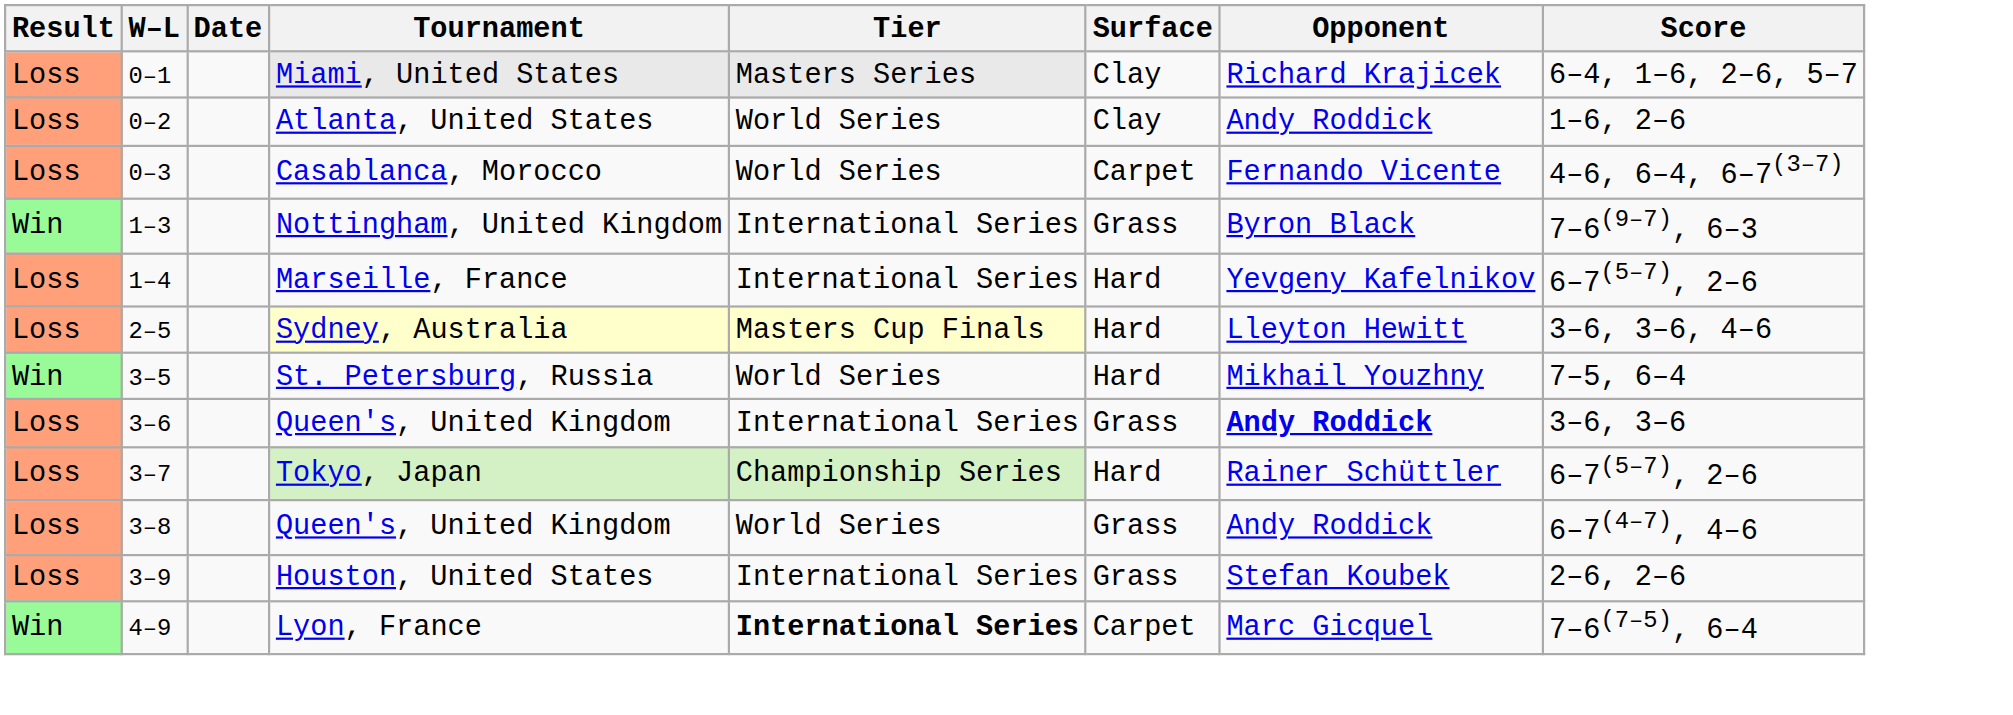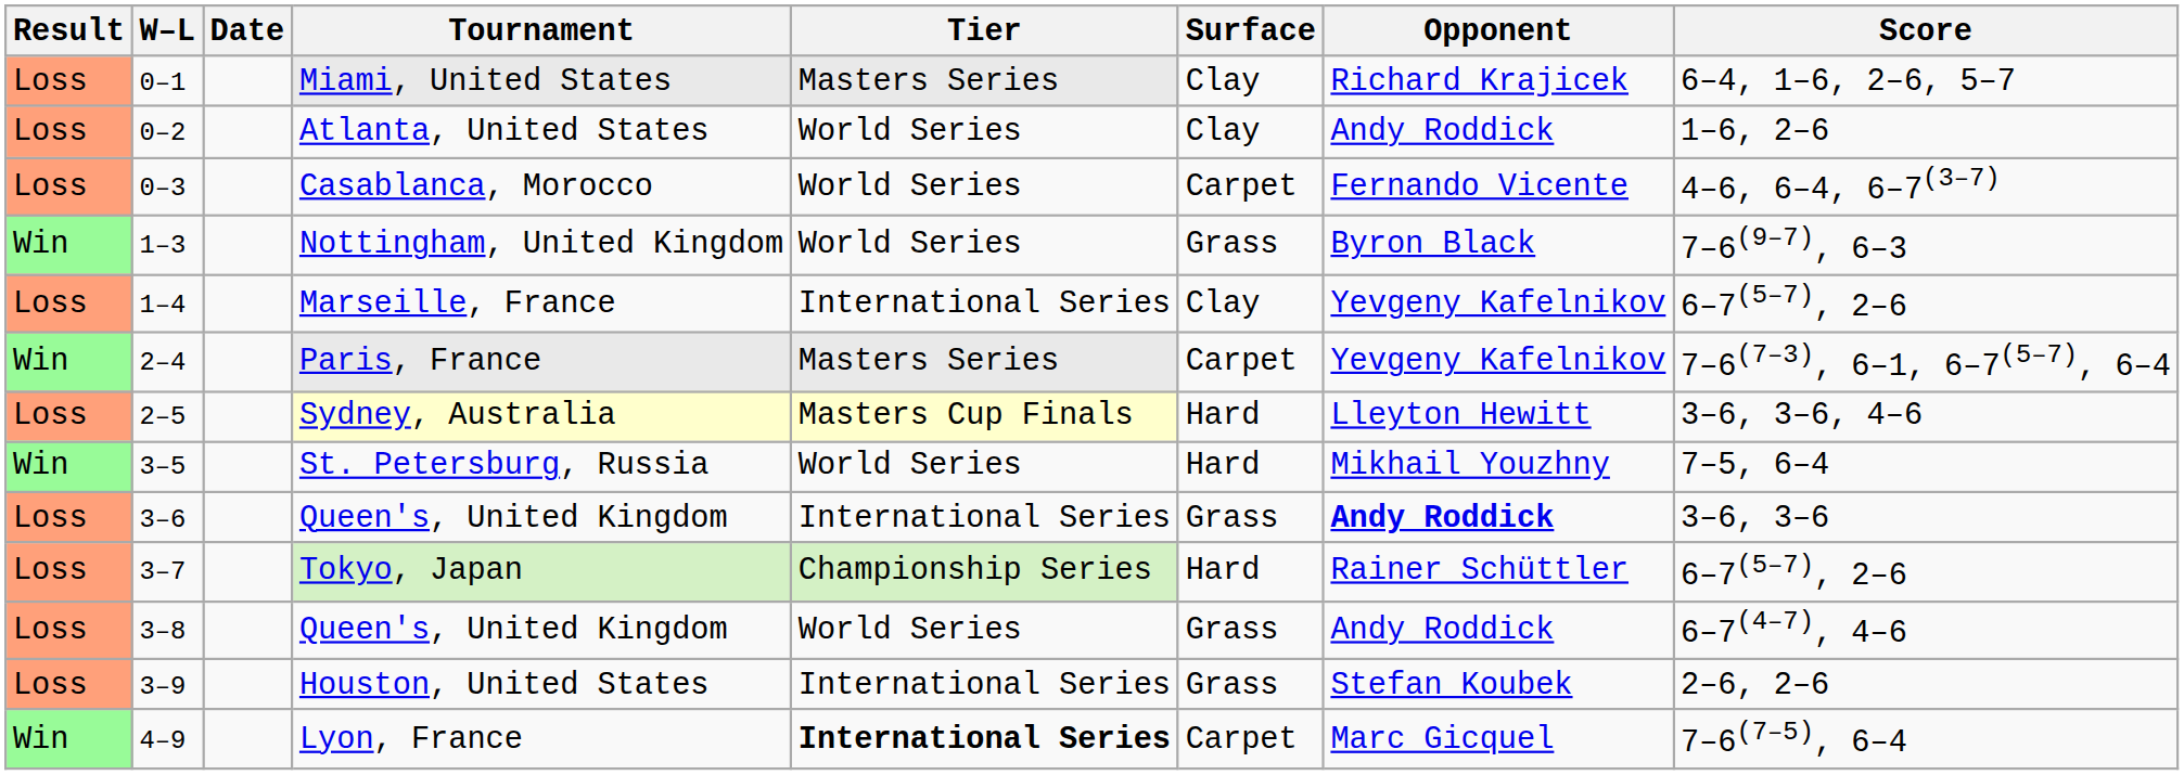 <table class="sortable wikitable">
 <tr>
 <th>Result</th>
 <th class="unsortable">W–L</th>
 <th>Date</th>
 <th>Tournament</th>
 <th>Tier</th>
 <th>Surface</th>
 <th>Opponent</th>
 <th class="unsortable">Score</th>
 </tr>
 <tr>
 <td style="background:#ffa07a;">Loss</td>
 <td><small>0–1</small></td>
 <td><a href='#'></a></td>
 <td style="background:#e9e9e9;"><a href='#'>Miami</a>, United States</td>
 <td style="background:#e9e9e9;">Masters Series</td>
 <td>Clay</td>
 <td> <a href='#'>Richard Krajicek</a></td>
 <td>6–4, 1–6, 2–6, 5–7</td>
 </tr>
 <tr>
 <td style="background:#ffa07a;">Loss</td>
 <td><small>0–2</small></td>
 <td><a href='#'></a></td>
 <td><a href='#'>Atlanta</a>, United States</td>
 <td>World Series</td>
 <td>Clay</td>
 <td> <a href='#'>Andy Roddick</a></td>
 <td>1–6, 2–6</td>
 </tr>
 <tr>
 <td style="background:#ffa07a;">Loss</td>
 <td><small>0–3</small></td>
 <td><a href='#'></a></td>
 <td><a href='#'>Casablanca</a>, Morocco</td>
 <td>World Series</td>
 <td>Carpet</td>
 <td> <a href='#'>Fernando Vicente</a></td>
 <td>4–6, 6–4, 6–7<sup>(3–7)</sup></td>
 </tr>
 <tr>
 <td style="background:#98fb98;">Win</td>
 <td><small>1–3</small></td>
 <td><a href='#'></a></td>
 <td><a href='#'>Nottingham</a>, United Kingdom</td>
-<td>International Series</td>
+<td>World Series</td>
 <td>Grass</td>
 <td> <a href='#'>Byron Black</a></td>
 <td>7–6<sup>(9–7)</sup>, 6–3</td>
 </tr>
 <tr>
 <td style="background:#ffa07a;">Loss</td>
 <td><small>1–4</small></td>
 <td><a href='#'></a></td>
 <td><a href='#'>Marseille</a>, France</td>
 <td>International Series</td>
-<td>Hard</td>
+<td>Clay</td>
 <td> <a href='#'>Yevgeny Kafelnikov</a></td>
 <td>6–7<sup>(5–7)</sup>, 2–6</td>
+</tr>
+<tr>
+<td style="background:#98fb98;">Win</td>
+<td><small>2–4</small></td>
+<td><a href='#'></a></td>
+<td style="background:#e9e9e9;"><a href='#'>Paris</a>, France</td>
+<td style="background:#e9e9e9;">Masters Series</td>
+<td>Carpet</td>
+<td> <a href='#'>Yevgeny Kafelnikov</a></td>
+<td>7–6<sup>(7–3)</sup>, 6–1, 6–7<sup>(5–7)</sup>, 6–4</td>
 </tr>
 <tr>
 <td style="background:#ffa07a;">Loss</td>
 <td><small>2–5</small></td>
 <td><a href='#'></a></td>
 <td style="background:#ffc;"><a href='#'>Sydney</a>, Australia</td>
 <td style="background:#ffc;">Masters Cup Finals</td>
 <td>Hard</td>
 <td> <a href='#'>Lleyton Hewitt</a></td>
 <td>3–6, 3–6, 4–6</td>
 </tr>
 <tr>
 <td style="background:#98fb98;">Win</td>
 <td><small>3–5</small></td>
 <td><a href='#'></a></td>
 <td><a href='#'>St. Petersburg</a>, Russia</td>
 <td>World Series</td>
 <td>Hard</td>
 <td> <a href='#'>Mikhail Youzhny</a></td>
 <td>7–5, 6–4</td>
 </tr>
 <tr>
 <td style="background:#ffa07a;">Loss</td>
 <td><small>3–6</small></td>
 <td><a href='#'></a></td>
 <td><a href='#'>Queen's</a>, United Kingdom</td>
 <td>International Series</td>
 <td>Grass</td>
 <td><strong> <a href='#'>Andy Roddick</a></strong></td>
 <td>3–6, 3–6</td>
 </tr>
 <tr>
 <td style="background:#ffa07a;">Loss</td>
 <td><small>3–7</small></td>
 <td><a href='#'></a></td>
 <td style="background:#d4f1c5;"><a href='#'>Tokyo</a>, Japan</td>
 <td style="background:#d4f1c5;">Championship Series</td>
 <td>Hard</td>
 <td> <a href='#'>Rainer Schüttler</a></td>
 <td>6–7<sup>(5–7)</sup>, 2–6</td>
 </tr>
 <tr>
 <td style="background:#ffa07a;">Loss</td>
 <td><small>3–8</small></td>
 <td><a href='#'></a></td>
 <td><a href='#'>Queen's</a>, United Kingdom</td>
 <td>World Series</td>
 <td>Grass</td>
 <td> <a href='#'>Andy Roddick</a></td>
 <td>6–7<sup>(4–7)</sup>, 4–6</td>
 </tr>
 <tr>
 <td style="background:#ffa07a;">Loss</td>
 <td><small>3–9</small></td>
 <td><a href='#'></a></td>
 <td><a href='#'>Houston</a>, United States</td>
 <td>International Series</td>
 <td>Grass</td>
 <td> <a href='#'>Stefan Koubek</a></td>
 <td>2–6, 2–6</td>
 </tr>
 <tr>
 <td style="background:#98fb98;">Win</td>
 <td><small>4–9</small></td>
 <td><a href='#'></a></td>
 <td><a href='#'>Lyon</a>, France</td>
 <td><strong>International Series</strong></td>
 <td>Carpet</td>
 <td> <a href='#'>Marc Gicquel</a></td>
 <td>7–6<sup>(7–5)</sup>, 6–4</td>
 </tr>
 </table>
